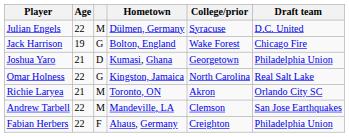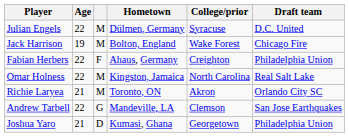 <table class="wikitable">
 <tr>
 <th>Player</th>
 <th>Age</th>
 <th></th>
 <th>Hometown</th>
 <th>College/prior</th>
 <th>Draft team</th>
 </tr>
 <tr>
 <td> <a href='#'>Julian Engels</a></td>
 <td>22</td>
 <td>M</td>
 <td><a href='#'>Dülmen, Germany</a></td>
 <td><a href='#'>Syracuse</a></td>
 <td><a href='#'>D.C. United</a></td>
 </tr>
 <tr>
 <td> <a href='#'>Jack Harrison</a></td>
 <td>19</td>
-<td>G</td>
+<td>M</td>
 <td><a href='#'>Bolton, England</a></td>
 <td><a href='#'>Wake Forest</a></td>
 <td><a href='#'>Chicago Fire</a></td>
 </tr>
 <tr>
-<td> <a href='#'>Joshua Yaro</a></td>
-<td>21</td>
-<td>D</td>
-<td><a href='#'>Kumasi</a>, <a href='#'>Ghana</a></td>
-<td><a href='#'>Georgetown</a></td>
+<td> <a href='#'>Fabian Herbers</a></td>
+<td>22</td>
+<td>F</td>
+<td><a href='#'>Ahaus</a>, <a href='#'>Germany</a></td>
+<td><a href='#'>Creighton</a></td>
 <td><a href='#'>Philadelphia Union</a></td>
 </tr>
 <tr>
 <td> <a href='#'>Omar Holness</a></td>
 <td>22</td>
-<td>G</td>
+<td>M</td>
 <td><a href='#'>Kingston, Jamaica</a></td>
 <td><a href='#'>North Carolina</a></td>
 <td><a href='#'>Real Salt Lake</a></td>
 </tr>
 <tr>
 <td> <a href='#'>Richie Laryea</a></td>
 <td>21</td>
 <td>M</td>
 <td><a href='#'>Toronto, ON</a></td>
 <td><a href='#'>Akron</a></td>
 <td><a href='#'>Orlando City SC</a></td>
 </tr>
 <tr>
 <td> <a href='#'>Andrew Tarbell</a></td>
 <td>22</td>
-<td>M</td>
+<td>G</td>
 <td><a href='#'>Mandeville, LA</a></td>
 <td><a href='#'>Clemson</a></td>
 <td><a href='#'>San Jose Earthquakes</a></td>
 </tr>
 <tr>
-<td> <a href='#'>Fabian Herbers</a></td>
-<td>22</td>
-<td>F</td>
-<td><a href='#'>Ahaus</a>, <a href='#'>Germany</a></td>
-<td><a href='#'>Creighton</a></td>
+<td> <a href='#'>Joshua Yaro</a></td>
+<td>21</td>
+<td>D</td>
+<td><a href='#'>Kumasi</a>, <a href='#'>Ghana</a></td>
+<td><a href='#'>Georgetown</a></td>
 <td><a href='#'>Philadelphia Union</a></td>
 </tr>
 </table>
